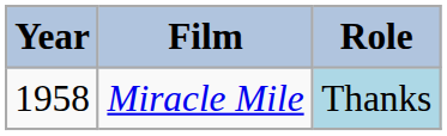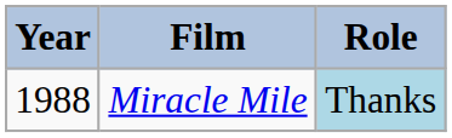 <table class="wikitable" style="font-size:95%;">
 <tr>
 <th style="background:#B0C4DE;">Year</th>
 <th style="background:#B0C4DE;">Film</th>
 <th style="background:#B0C4DE;">Role</th>
 </tr>
 <tr>
-<td>1958</td>
+<td>1988</td>
 <td><em><a href='#'>Miracle Mile</a></em></td>
 <td style="background: lightblue;">Thanks</td>
 </tr>
 </table>
